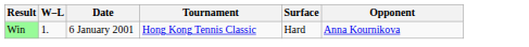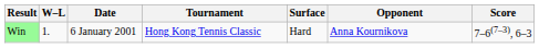 <table class="sortable wikitable" style=font-size:97%>
 <tr>
 <th>Result</th>
 <th>W–L</th>
 <th width=100>Date</th>
 <th width=200>Tournament</th>
 <th>Surface</th>
 <th width=200>Opponent</th>
+<th class="unsortable">Score</th>
 </tr>
 <tr>
 <td bgcolor=98FB98>Win</td>
 <td>1.</td>
 <td>6 January 2001</td>
 <td><a href='#'>Hong Kong Tennis Classic</a></td>
 <td>Hard</td>
 <td> <a href='#'>Anna Kournikova</a></td>
+<td>7–6<sup>(7–3)</sup>, 6–3</td>
 </tr>
 </table>
